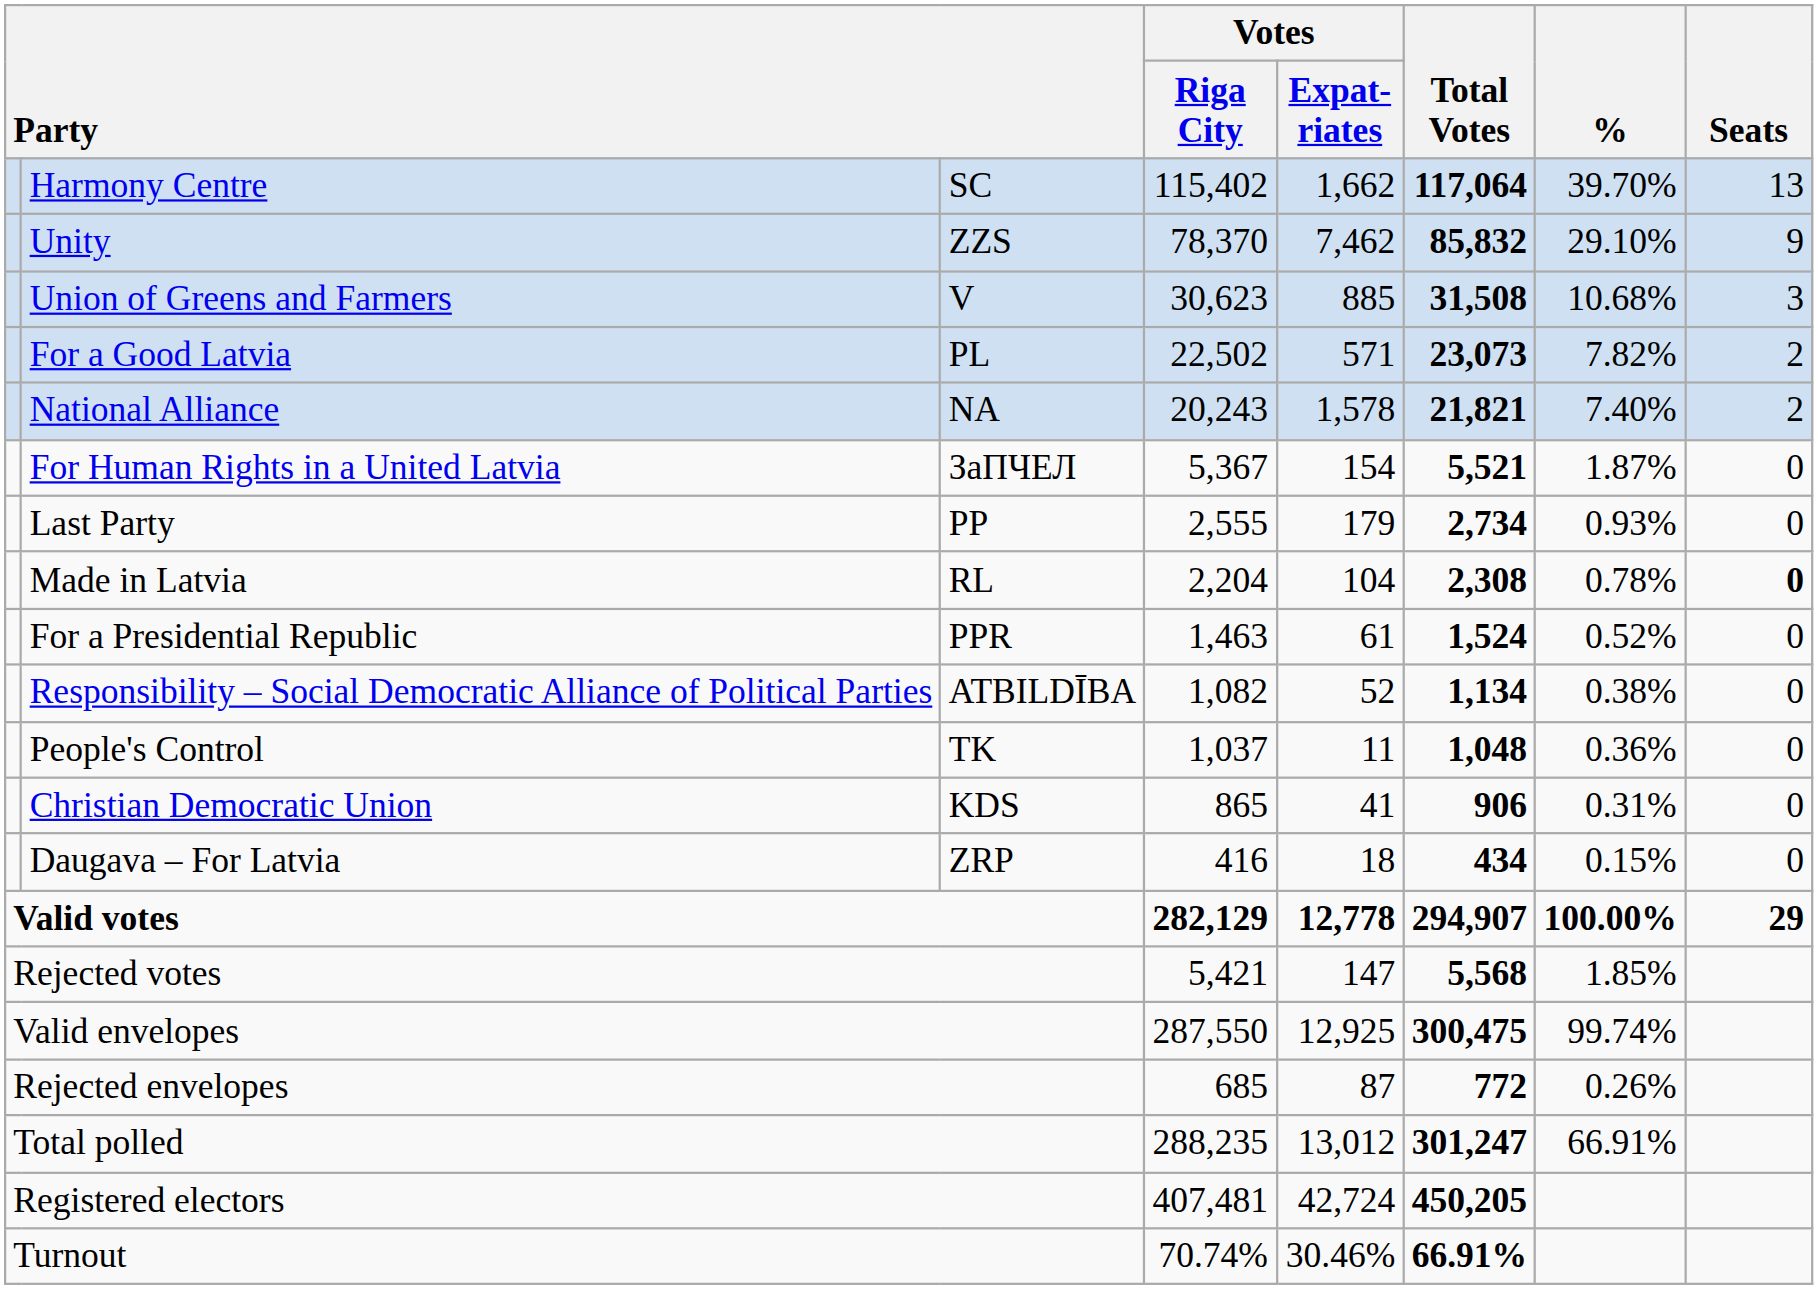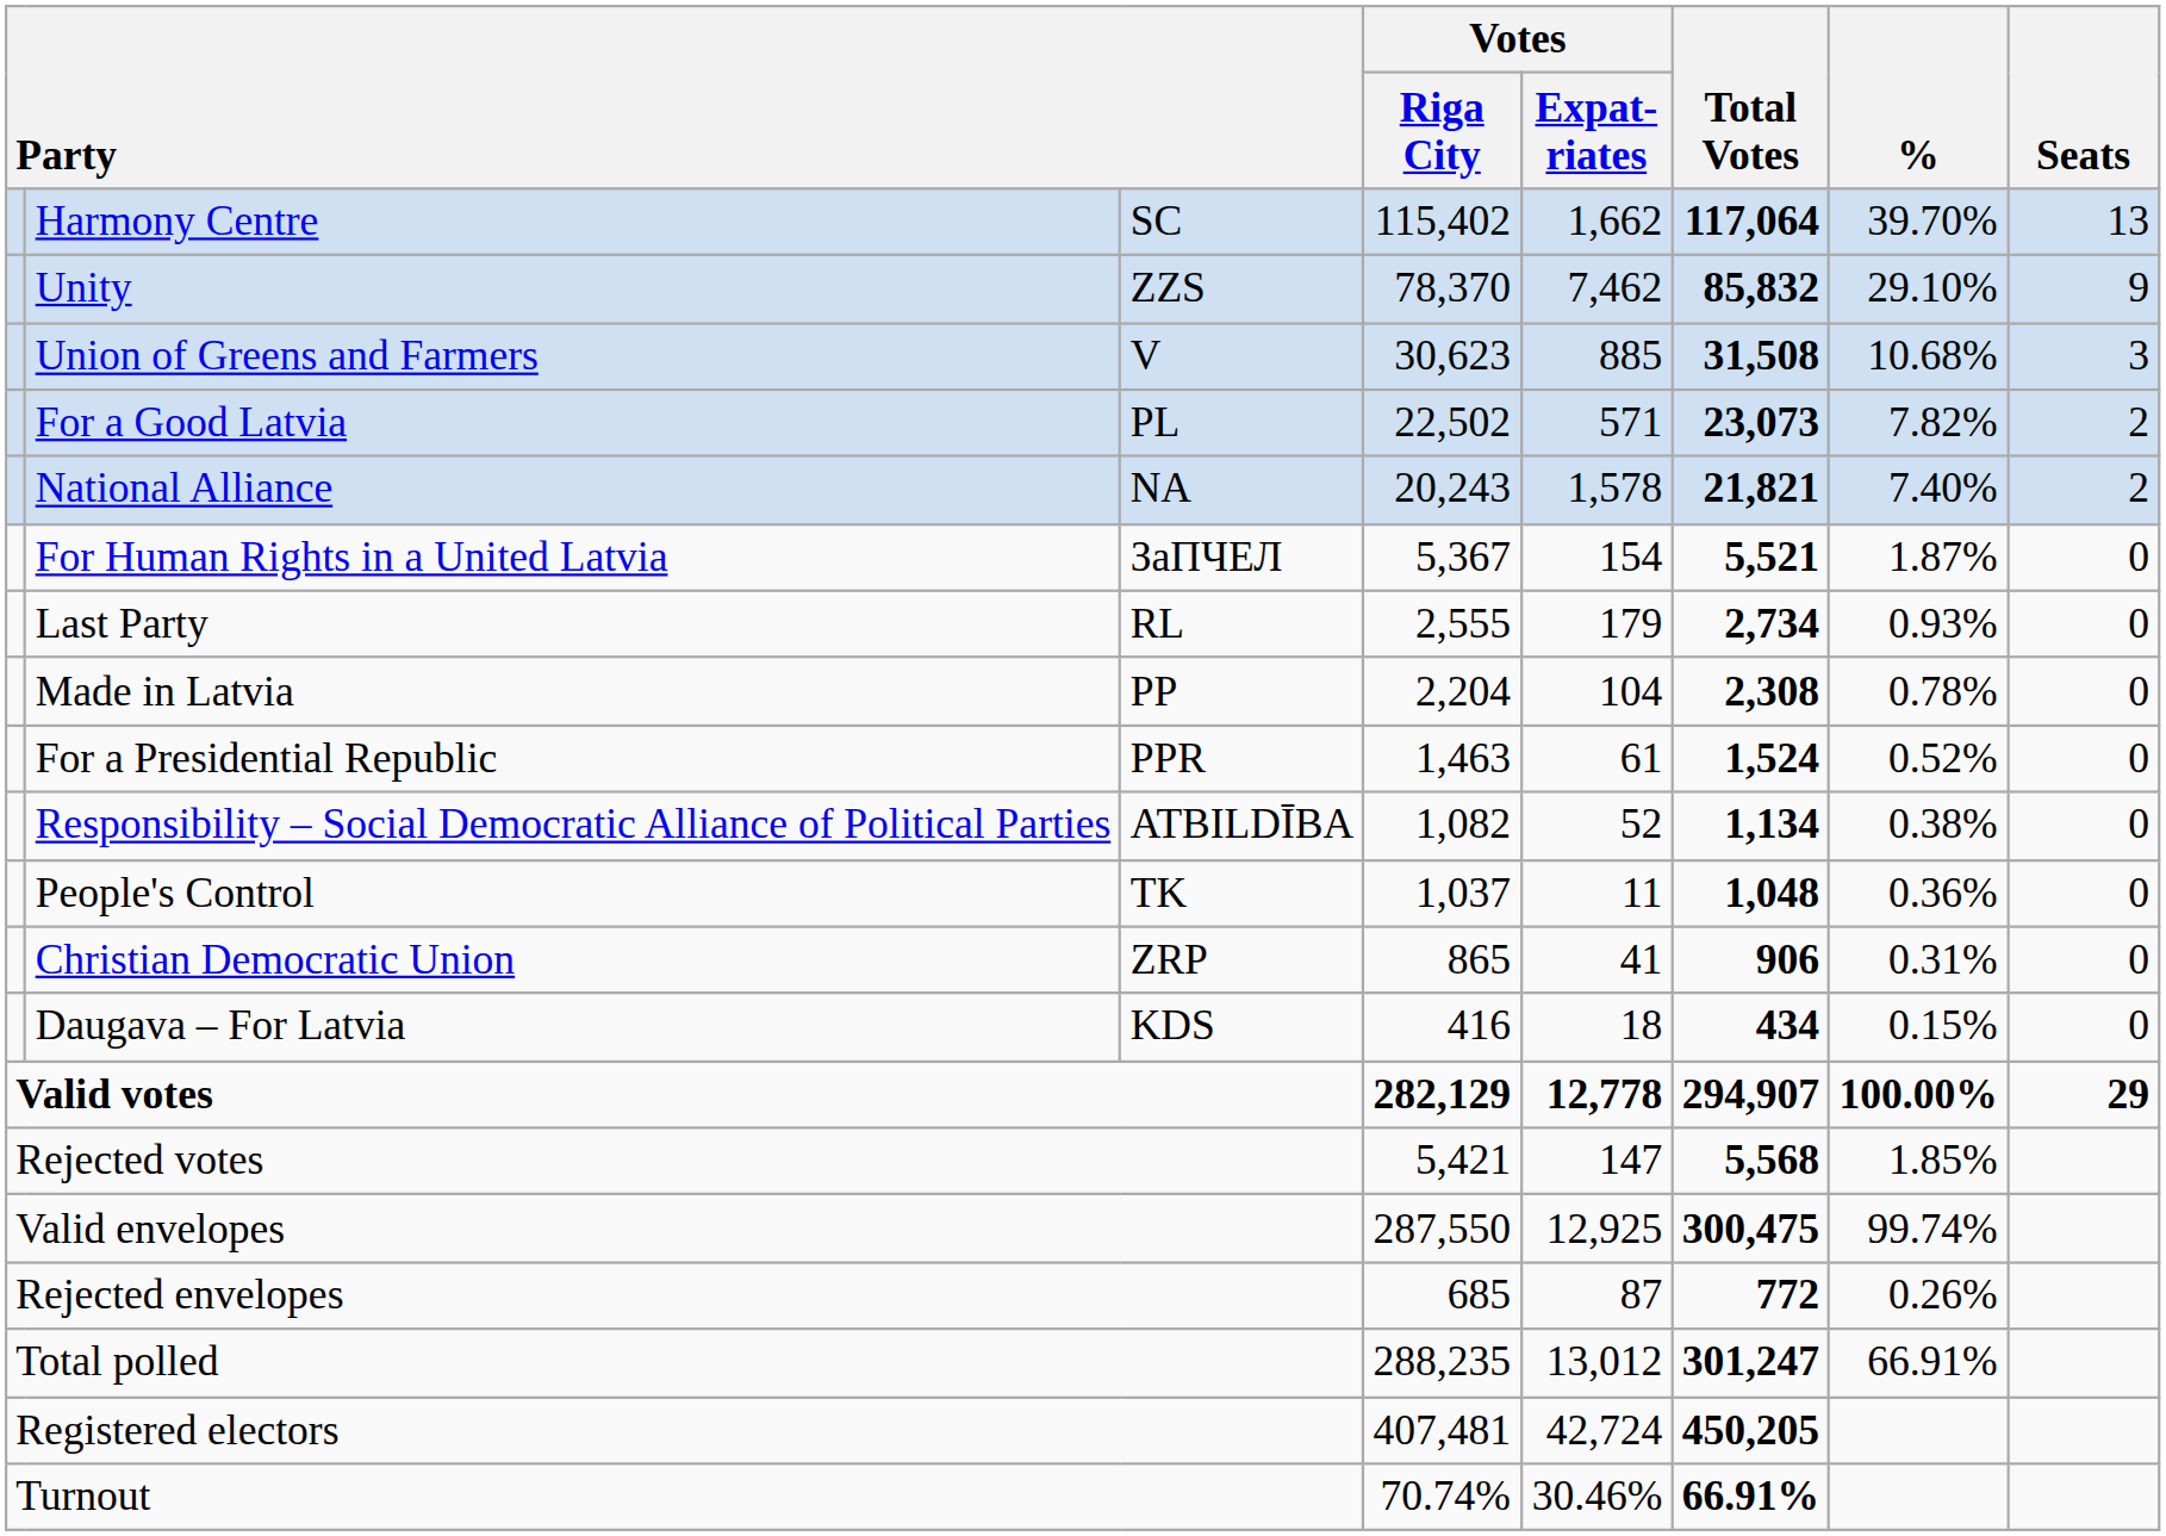 <table class="wikitable" border="1" style="text-align:right;">
 <tr>
 <th style="text-align:left;" valign=bottom rowspan=2 colspan=3>Party</th>
 <th colspan=2>Votes</th>
 <th align=center valign=bottom rowspan=2 width="50">Total Votes</th>
 <th align=center valign=bottom rowspan=2 width="50">%</th>
 <th align=center valign=bottom rowspan=2 width="50">Seats</th>
 </tr>
 <tr>
 <th align=center valign=bottom width="50"><a href='#'>Riga City</a></th>
 <th align=center valign=bottom width="50"><a href='#'>Expat- riates</a></th>
 </tr>
 <tr style="background:#CEE0F2;">
 <td></td>
 <td align=left><a href='#'>Harmony Centre</a></td>
 <td align=left>SC</td>
 <td>115,402</td>
 <td>1,662</td>
 <td><strong>117,064</strong></td>
 <td>39.70%</td>
 <td>13</td>
 </tr>
 <tr style="background:#CEE0F2;">
 <td></td>
 <td align=left><a href='#'>Unity</a></td>
 <td align=left>ZZS</td>
 <td>78,370</td>
 <td>7,462</td>
 <td><strong>85,832</strong></td>
 <td>29.10%</td>
 <td>9</td>
 </tr>
 <tr style="background:#CEE0F2;">
 <td></td>
 <td align=left><a href='#'>Union of Greens and Farmers</a></td>
 <td align=left>V</td>
 <td>30,623</td>
 <td>885</td>
 <td><strong>31,508</strong></td>
 <td>10.68%</td>
 <td>3</td>
 </tr>
 <tr style="background:#CEE0F2;">
 <td></td>
 <td align=left><a href='#'>For a Good Latvia</a></td>
 <td align=left>PL</td>
 <td>22,502</td>
 <td>571</td>
 <td><strong>23,073</strong></td>
 <td>7.82%</td>
 <td>2</td>
 </tr>
 <tr style="background:#CEE0F2;">
 <td></td>
 <td align=left><a href='#'>National Alliance</a></td>
 <td align=left>NA</td>
 <td>20,243</td>
 <td>1,578</td>
 <td><strong>21,821</strong></td>
 <td>7.40%</td>
 <td>2</td>
 </tr>
 <tr>
 <td></td>
 <td align=left><a href='#'>For Human Rights in a United Latvia</a></td>
 <td align=left>ЗаПЧЕЛ</td>
 <td>5,367</td>
 <td>154</td>
 <td><strong>5,521</strong></td>
 <td>1.87%</td>
 <td>0</td>
 </tr>
 <tr>
 <td></td>
 <td align=left>Last Party</td>
-<td align=left>PP</td>
+<td align=left>RL</td>
 <td>2,555</td>
 <td>179</td>
 <td><strong>2,734</strong></td>
 <td>0.93%</td>
 <td>0</td>
 </tr>
 <tr>
 <td></td>
 <td align=left>Made in Latvia</td>
-<td align=left>RL</td>
+<td align=left>PP</td>
 <td>2,204</td>
 <td>104</td>
 <td><strong>2,308</strong></td>
 <td>0.78%</td>
-<td><strong>0</strong></td>
+<td>0</td>
 </tr>
 <tr>
 <td></td>
 <td align=left>For a Presidential Republic</td>
 <td align=left>PPR</td>
 <td>1,463</td>
 <td>61</td>
 <td><strong>1,524</strong></td>
 <td>0.52%</td>
 <td>0</td>
 </tr>
 <tr>
 <td></td>
 <td align=left><a href='#'>Responsibility – Social Democratic Alliance of Political Parties</a></td>
 <td align=left>ATBILDĪBA</td>
 <td>1,082</td>
 <td>52</td>
 <td><strong>1,134</strong></td>
 <td>0.38%</td>
 <td>0</td>
 </tr>
 <tr>
 <td></td>
 <td align=left>People's Control</td>
 <td align=left>TK</td>
 <td>1,037</td>
 <td>11</td>
 <td><strong>1,048</strong></td>
 <td>0.36%</td>
 <td>0</td>
 </tr>
 <tr>
 <td></td>
 <td align=left><a href='#'>Christian Democratic Union</a></td>
-<td align=left>KDS</td>
+<td align=left>ZRP</td>
 <td>865</td>
 <td>41</td>
 <td><strong>906</strong></td>
 <td>0.31%</td>
 <td>0</td>
 </tr>
 <tr>
 <td></td>
 <td align=left>Daugava – For Latvia</td>
-<td align=left>ZRP</td>
+<td align=left>KDS</td>
 <td>416</td>
 <td>18</td>
 <td><strong>434</strong></td>
 <td>0.15%</td>
 <td>0</td>
 </tr>
 <tr style="font-weight:bold">
 <td align=left colspan=3>Valid votes</td>
 <td>282,129</td>
 <td>12,778</td>
 <td>294,907</td>
 <td>100.00%</td>
 <td>29</td>
 </tr>
 <tr>
 <td align=left colspan=3>Rejected votes</td>
 <td>5,421</td>
 <td>147</td>
 <td><strong>5,568</strong></td>
 <td>1.85%</td>
 <td></td>
 </tr>
 <tr>
 <td align=left colspan=3>Valid envelopes</td>
 <td>287,550</td>
 <td>12,925</td>
 <td><strong>300,475</strong></td>
 <td>99.74%</td>
 <td></td>
 </tr>
 <tr>
 <td align=left colspan=3>Rejected envelopes</td>
 <td>685</td>
 <td>87</td>
 <td><strong>772</strong></td>
 <td>0.26%</td>
 <td></td>
 </tr>
 <tr>
 <td align=left colspan=3>Total polled</td>
 <td>288,235</td>
 <td>13,012</td>
 <td><strong>301,247</strong></td>
 <td>66.91%</td>
 <td></td>
 </tr>
 <tr>
 <td align=left colspan=3>Registered electors</td>
 <td>407,481</td>
 <td>42,724</td>
 <td><strong>450,205</strong></td>
 <td></td>
 <td></td>
 </tr>
 <tr>
 <td align=left colspan=3>Turnout</td>
 <td>70.74%</td>
 <td>30.46%</td>
 <td><strong>66.91%</strong></td>
 <td></td>
 <td></td>
 </tr>
 </table>
